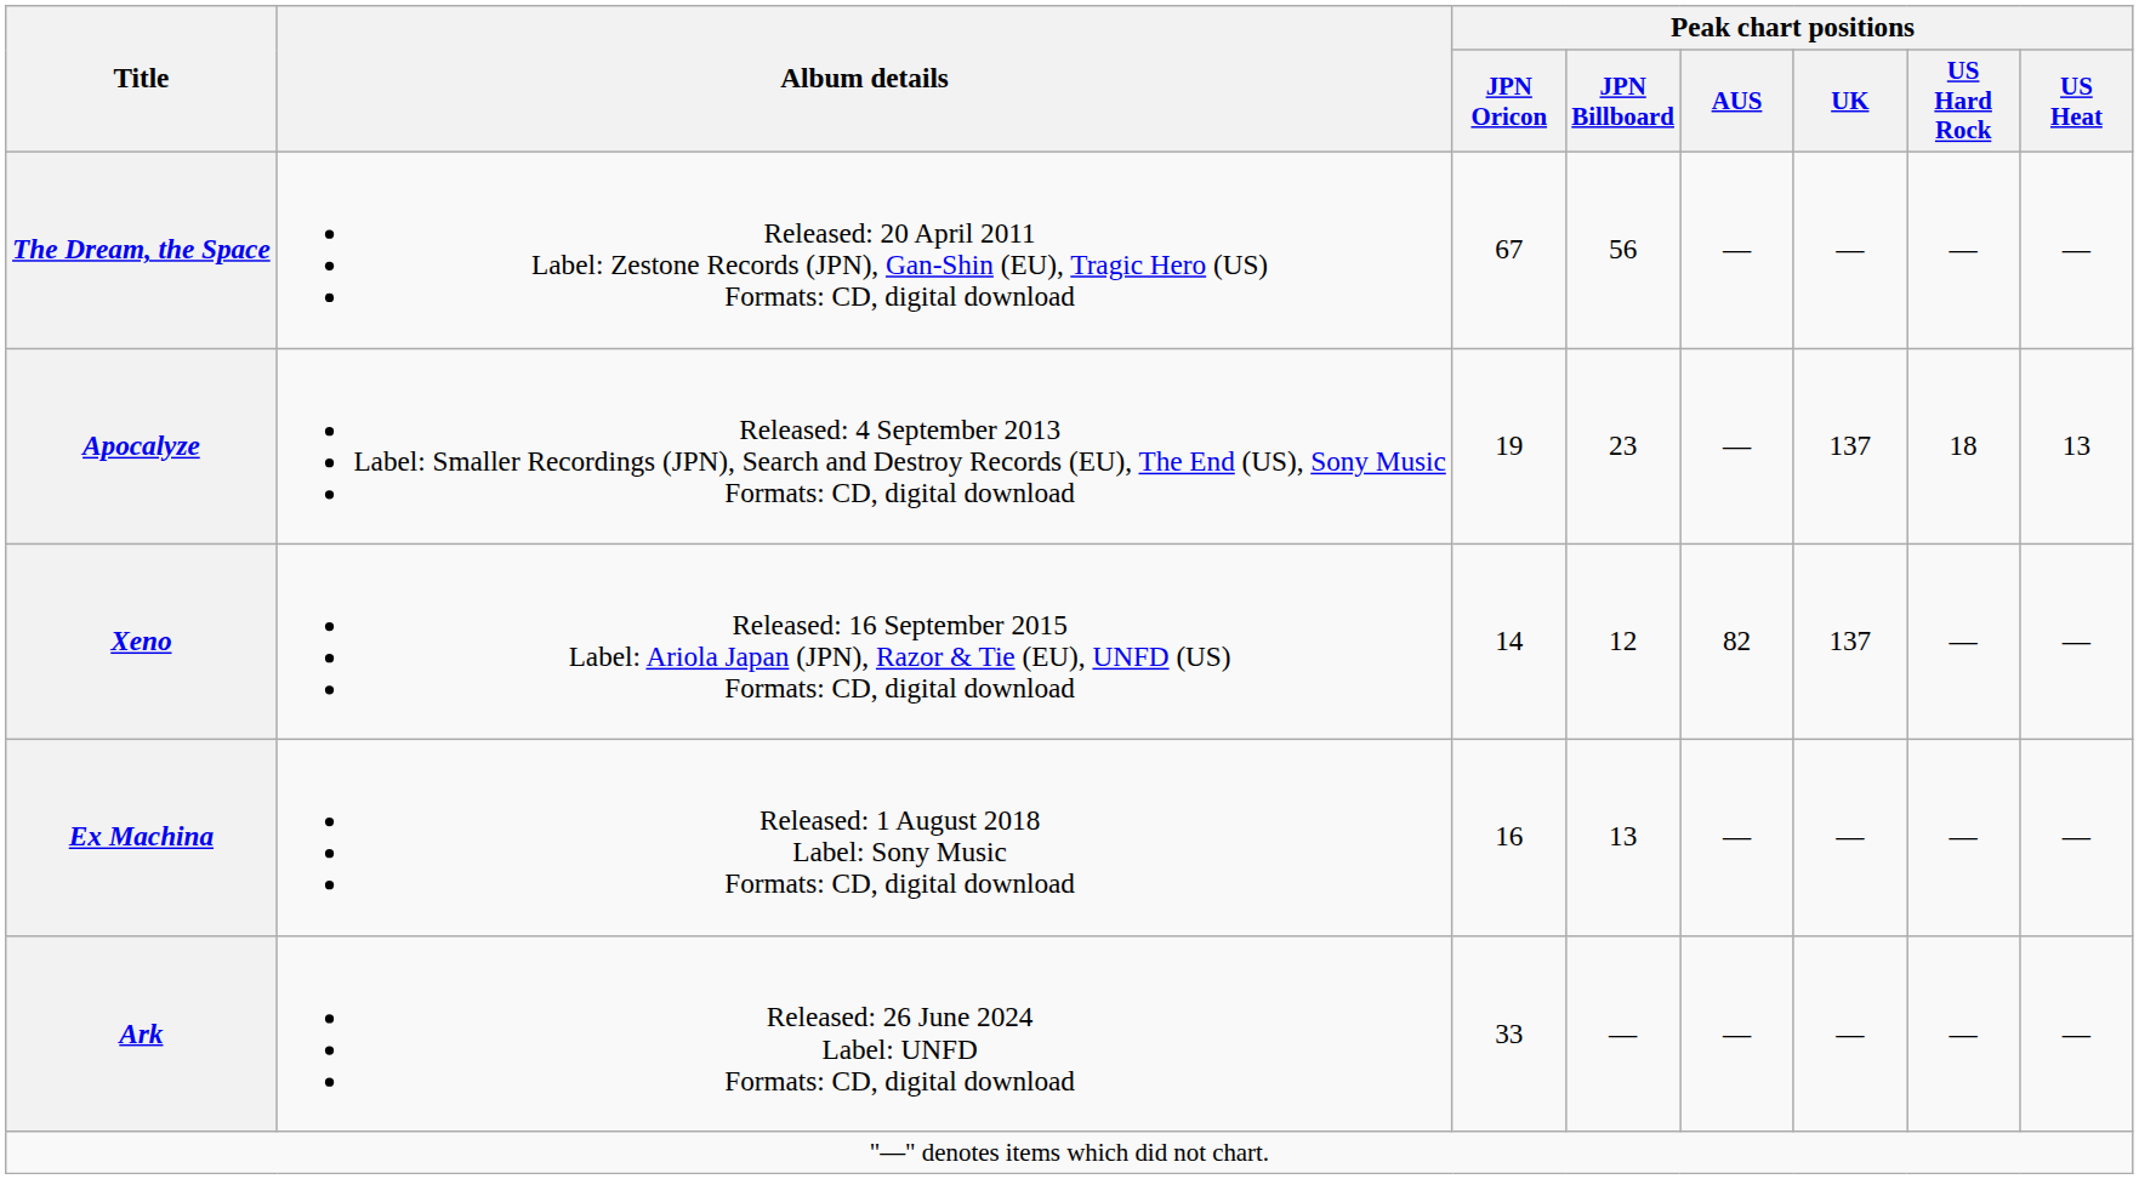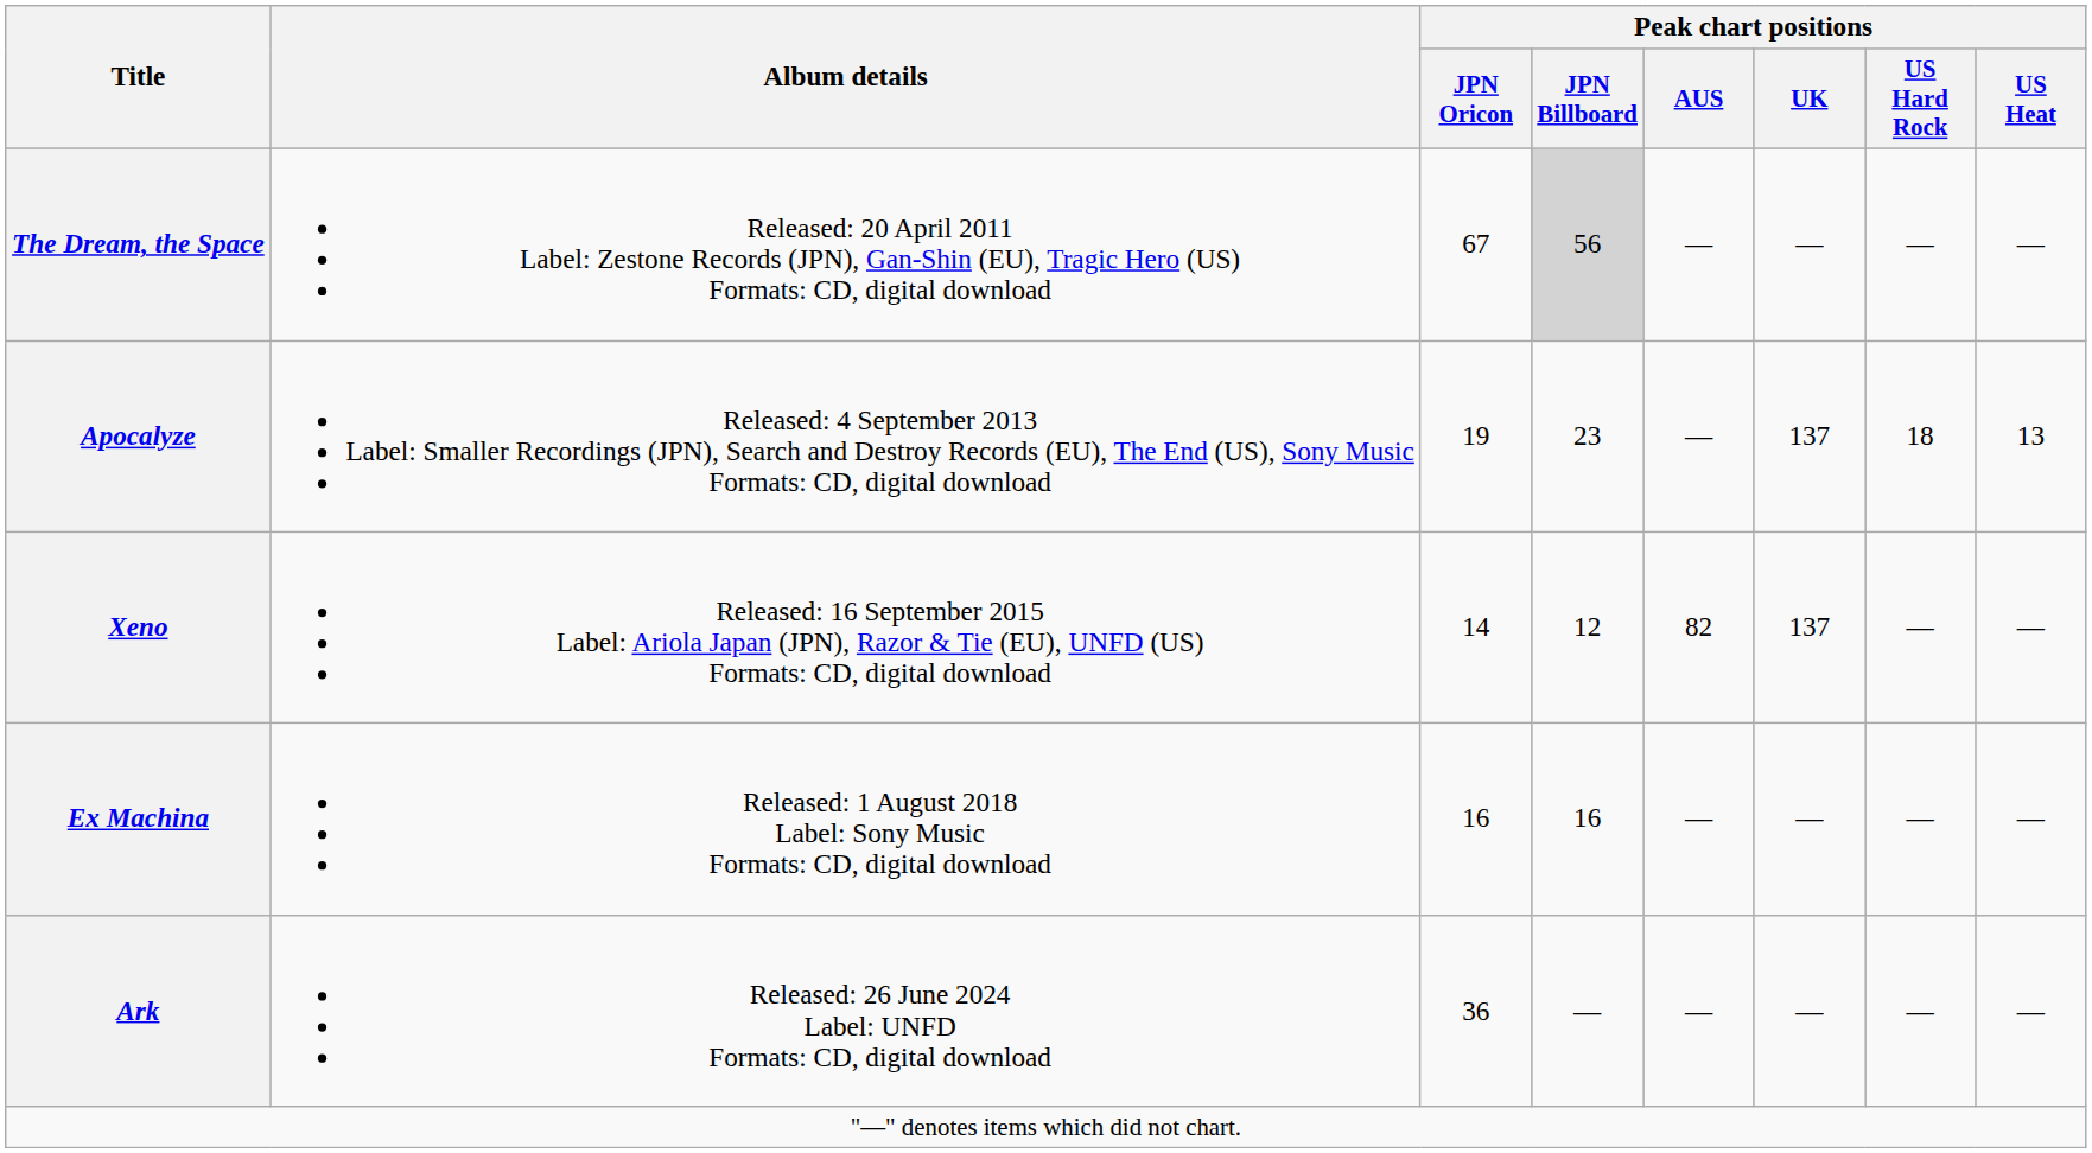 <table class="wikitable plainrowheaders" style="text-align:center;">
 <tr>
 <th rowspan="2">Title</th>
 <th rowspan="2">Album details</th>
 <th colspan="6">Peak chart positions</th>
 </tr>
 <tr>
 <th scope="col" style="width:4em;font-size:90%;"><a href='#'>JPN<br>Oricon</a><br></th>
 <th scope="col" style="width:4em;font-size:90%;"><a href='#'>JPN<br>Billboard</a><br></th>
 <th scope="col" style="width:4em;font-size:90%;"><a href='#'>AUS</a><br></th>
 <th scope="col" style="width:4em;font-size:90%;"><a href='#'>UK</a><br></th>
 <th scope="col" style="width:4em;font-size:90%;"><a href='#'>US<br>Hard<br>Rock</a><br></th>
 <th scope="col" style="width:4em;font-size:90%;"><a href='#'>US<br>Heat</a><br></th>
 </tr>
 <tr>
 <th scope="row"><em><a href='#'>The Dream, the Space</a></em></th>
 <td><br><ul><li>Released: 20 April 2011</li><li>Label: Zestone Records (JPN), <a href='#'>Gan-Shin</a> (EU), <a href='#'>Tragic Hero</a> (US)</li><li>Formats: CD, digital download</li></ul></td>
 <td>67</td>
-<td>56</td>
+<td style="background: lightgrey;">56</td>
 <td>—</td>
 <td>—</td>
 <td>—</td>
 <td>—</td>
 </tr>
 <tr>
 <th scope="row"><em><a href='#'>Apocalyze</a></em></th>
 <td><br><ul><li>Released: 4 September 2013</li><li>Label: Smaller Recordings (JPN), Search and Destroy Records (EU), <a href='#'>The End</a> (US), <a href='#'>Sony Music</a></li><li>Formats: CD, digital download</li></ul></td>
 <td>19</td>
 <td>23</td>
 <td>—</td>
 <td>137</td>
 <td>18</td>
 <td>13</td>
 </tr>
 <tr>
 <th scope="row"><em><a href='#'>Xeno</a></em></th>
 <td><br><ul><li>Released: 16 September 2015</li><li>Label: <a href='#'>Ariola Japan</a> (JPN), <a href='#'>Razor & Tie</a> (EU), <a href='#'>UNFD</a> (US)</li><li>Formats: CD, digital download</li></ul></td>
 <td>14</td>
 <td>12</td>
 <td>82</td>
 <td>137</td>
 <td>—</td>
 <td>—</td>
 </tr>
 <tr>
 <th scope="row"><em><a href='#'>Ex Machina</a></em></th>
 <td><br><ul><li>Released: 1 August 2018</li><li>Label: Sony Music</li><li>Formats: CD, digital download</li></ul></td>
 <td>16</td>
-<td>13</td>
+<td>16</td>
 <td>—</td>
 <td>—</td>
 <td>—</td>
 <td>—</td>
 </tr>
 <tr>
 <th scope="row"><em><a href='#'>Ark</a></em></th>
 <td><br><ul><li>Released: 26 June 2024</li><li>Label: UNFD</li><li>Formats: CD, digital download</li></ul></td>
-<td>33</td>
+<td>36</td>
 <td>—</td>
 <td>—</td>
 <td>—</td>
 <td>—</td>
 <td>—</td>
 </tr>
 <tr>
 <td colspan="8" style="font-size:90%;">"—" denotes items which did not chart.</td>
 </tr>
 </table>
